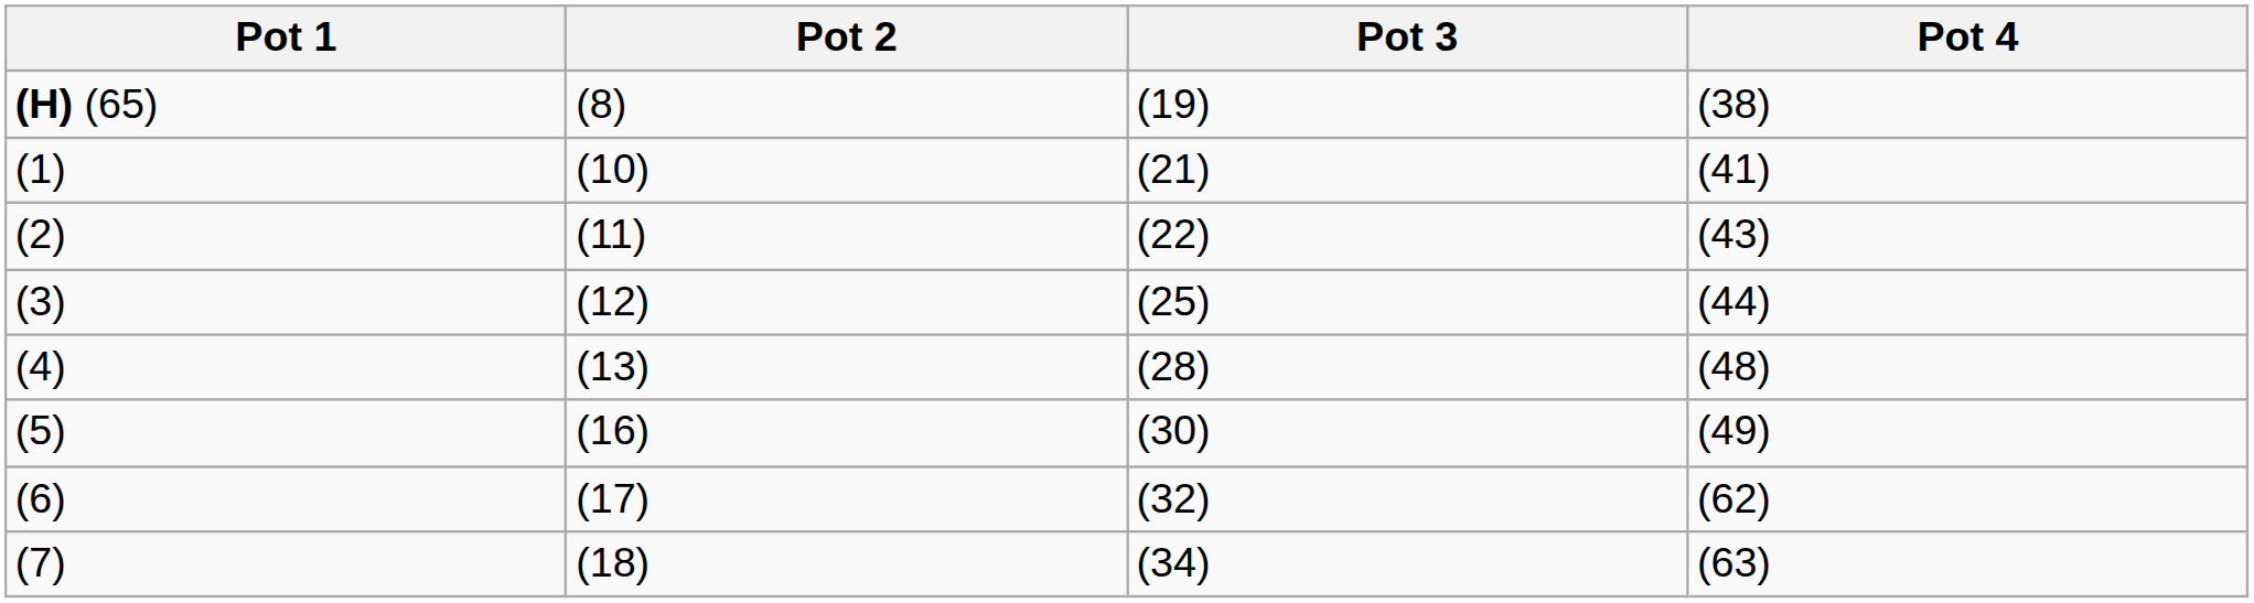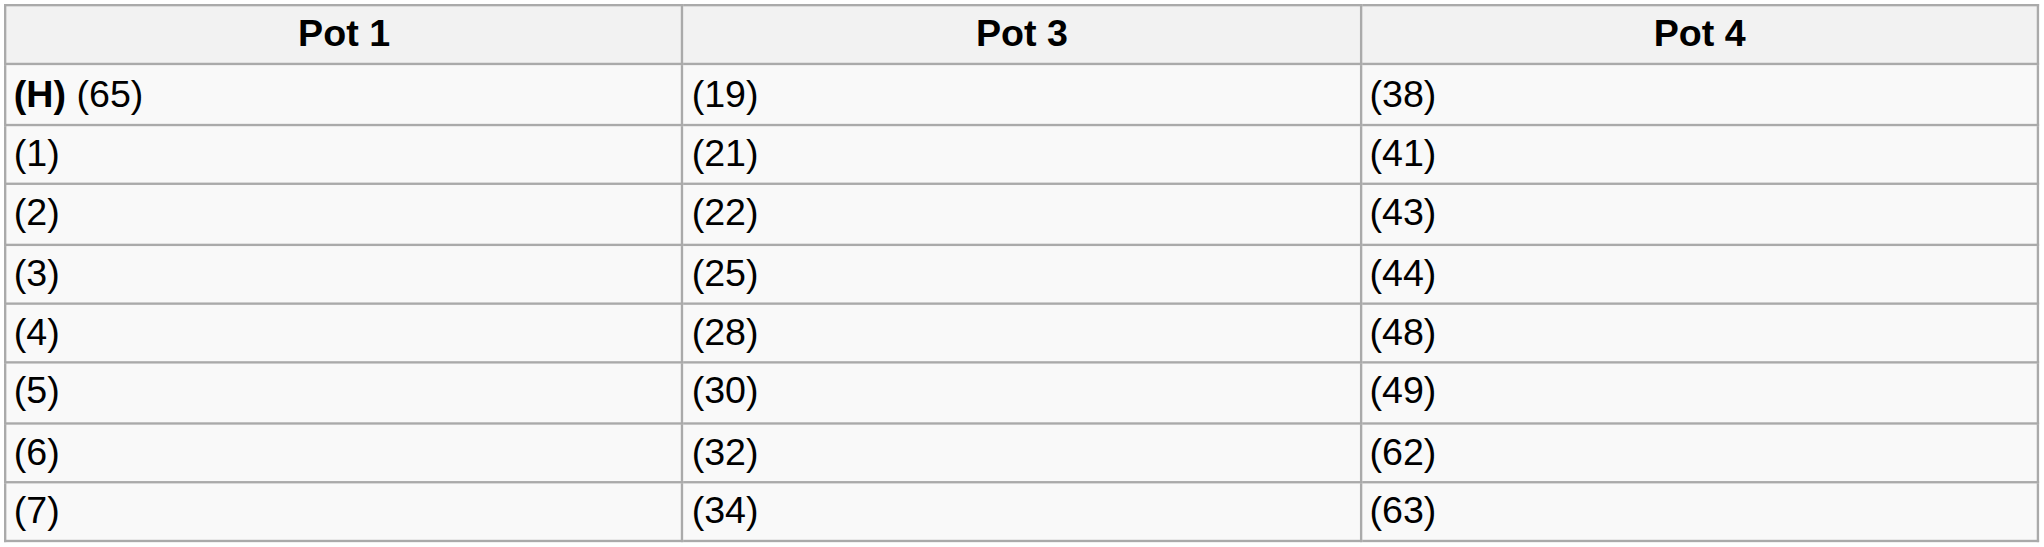 <table class="wikitable" width=98%>
 <tr>
 <th width=25%>Pot 1</th>
-<th width=25%>Pot 2</th>
 <th width=25%>Pot 3</th>
 <th width=25%>Pot 4</th>
 </tr>
 <tr>
 <td "width:1em"> <strong>(H)</strong> (65)</td>
-<td style="width:1em"> (8)</td>
 <td "width:1em"> (19)</td>
 <td "width:1em"> (38)</td>
 </tr>
 <tr>
 <td "width:1em"> (1)</td>
-<td "width:1em"> (10)</td>
 <td "width:1em"> (21)</td>
 <td "width:1em"> (41)</td>
 </tr>
 <tr>
 <td "width:1em"> (2)</td>
-<td "width:1em"> (11)</td>
 <td "width:1em"> (22)</td>
 <td "width:1em"> (43)</td>
 </tr>
 <tr>
 <td "width:1em"> (3)</td>
-<td "width:1em"> (12)</td>
 <td "width:1em"> (25)</td>
 <td "width:1em"> (44)</td>
 </tr>
 <tr>
 <td "width:1em"> (4)</td>
-<td "width:1em"> (13)</td>
 <td "width:1em"> (28)</td>
 <td "width:1em"> (48)</td>
 </tr>
 <tr>
 <td "width:1em"> (5)</td>
-<td "width:1em"> (16)</td>
 <td "width:1em"> (30)</td>
 <td "width:1em"> (49)</td>
 </tr>
 <tr>
 <td "width:1em"> (6)</td>
-<td "width:1em"> (17)</td>
 <td "width:1em"> (32)</td>
 <td "width:1em"> (62)</td>
 </tr>
 <tr>
 <td "width:1em"> (7)</td>
-<td "width:1em"> (18)</td>
 <td "width:1em"> (34)</td>
 <td "width:1em"> (63)</td>
 </tr>
 </table>
